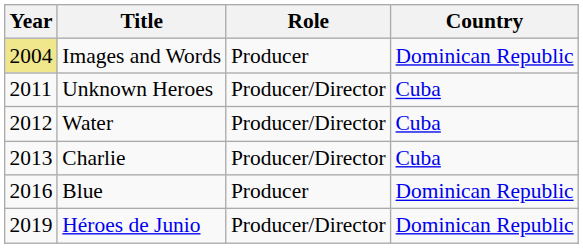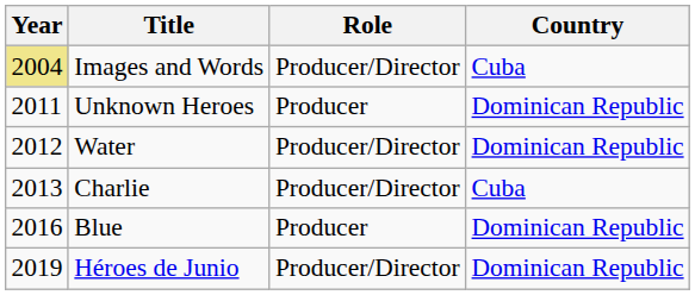 <table class="wikitable">
 <tr>
 <th>Year</th>
 <th>Title</th>
 <th>Role</th>
 <th>Country</th>
 </tr>
 <tr>
 <td style="background: khaki;">2004</td>
 <td>Images and Words</td>
-<td>Producer</td>
-<td><a href='#'>Dominican Republic</a></td>
+<td>Producer/Director</td>
+<td><a href='#'>Cuba</a></td>
 </tr>
 <tr>
 <td>2011</td>
 <td>Unknown Heroes</td>
-<td>Producer/Director</td>
-<td><a href='#'>Cuba</a></td>
+<td>Producer</td>
+<td><a href='#'>Dominican Republic</a></td>
 </tr>
 <tr>
 <td>2012</td>
 <td>Water</td>
 <td>Producer/Director</td>
-<td><a href='#'>Cuba</a></td>
+<td><a href='#'>Dominican Republic</a></td>
 </tr>
 <tr>
 <td>2013</td>
 <td>Charlie</td>
 <td>Producer/Director</td>
 <td><a href='#'>Cuba</a></td>
 </tr>
 <tr>
 <td>2016</td>
 <td>Blue</td>
 <td>Producer</td>
 <td><a href='#'>Dominican Republic</a></td>
 </tr>
 <tr>
 <td>2019</td>
 <td><a href='#'>Héroes de Junio</a></td>
 <td>Producer/Director</td>
 <td><a href='#'>Dominican Republic</a></td>
 </tr>
 </table>
